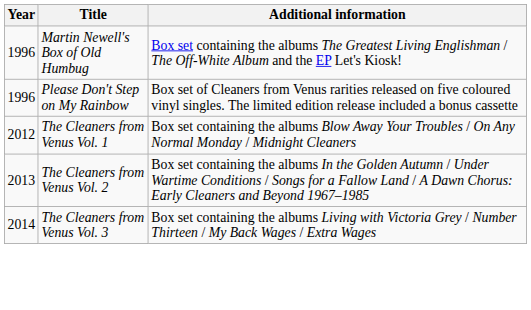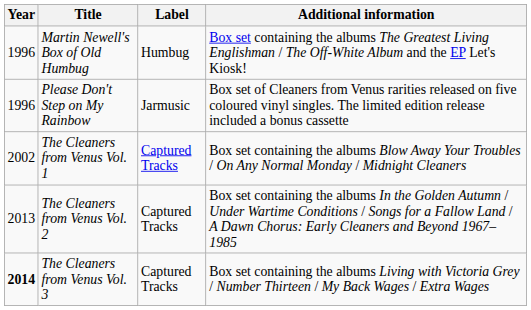 <table class="wikitable">
 <tr>
 <th>Year</th>
 <th>Title</th>
+<th>Label</th>
 <th>Additional information</th>
 </tr>
 <tr>
 <td>1996</td>
 <td><em>Martin Newell's Box of Old Humbug</em></td>
+<td>Humbug</td>
 <td><a href='#'>Box set</a> containing the albums <em>The Greatest Living Englishman</em> / <em>The Off-White Album</em> and the <a href='#'>EP</a> Let's Kiosk!</td>
 </tr>
 <tr>
 <td>1996</td>
 <td><em>Please Don't Step on My Rainbow</em></td>
+<td>Jarmusic</td>
 <td>Box set of Cleaners from Venus rarities released on five coloured vinyl singles. The limited edition release included a bonus cassette</td>
 </tr>
 <tr>
-<td>2012</td>
+<td>2002</td>
 <td><em>The Cleaners from Venus Vol. 1</em></td>
+<td><a href='#'>Captured Tracks</a></td>
 <td>Box set containing the albums <em>Blow Away Your Troubles</em> / <em>On Any Normal Monday</em> / <em>Midnight Cleaners</em></td>
 </tr>
 <tr>
 <td>2013</td>
 <td><em>The Cleaners from Venus Vol. 2</em></td>
+<td>Captured Tracks</td>
 <td>Box set containing the albums <em>In the Golden Autumn</em> / <em>Under Wartime Conditions</em> / <em>Songs for a Fallow Land</em> / <em>A Dawn Chorus: Early Cleaners and Beyond 1967–1985</em></td>
 </tr>
 <tr>
-<td>2014</td>
+<td><strong>2014</strong></td>
 <td><em>The Cleaners from Venus Vol. 3</em></td>
+<td>Captured Tracks</td>
 <td>Box set containing the albums <em>Living with Victoria Grey</em> / <em>Number Thirteen</em> / <em>My Back Wages</em> / <em>Extra Wages</em></td>
 </tr>
 </table>
